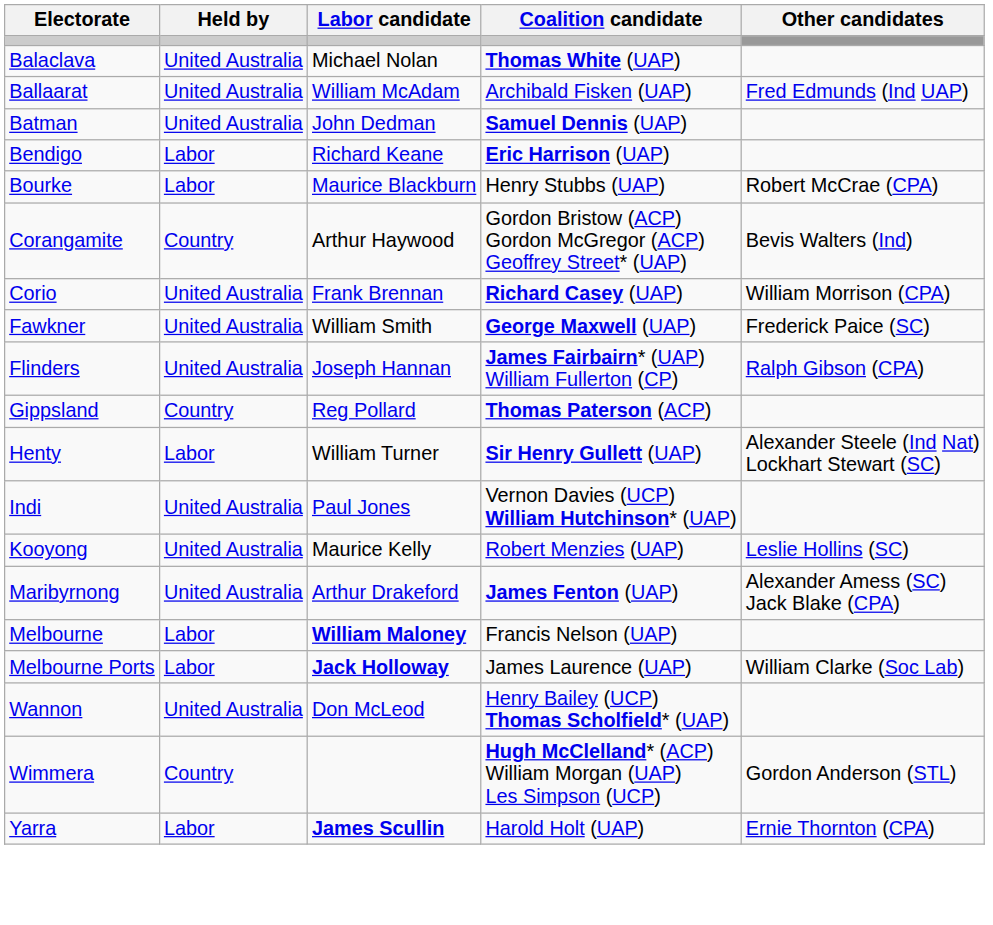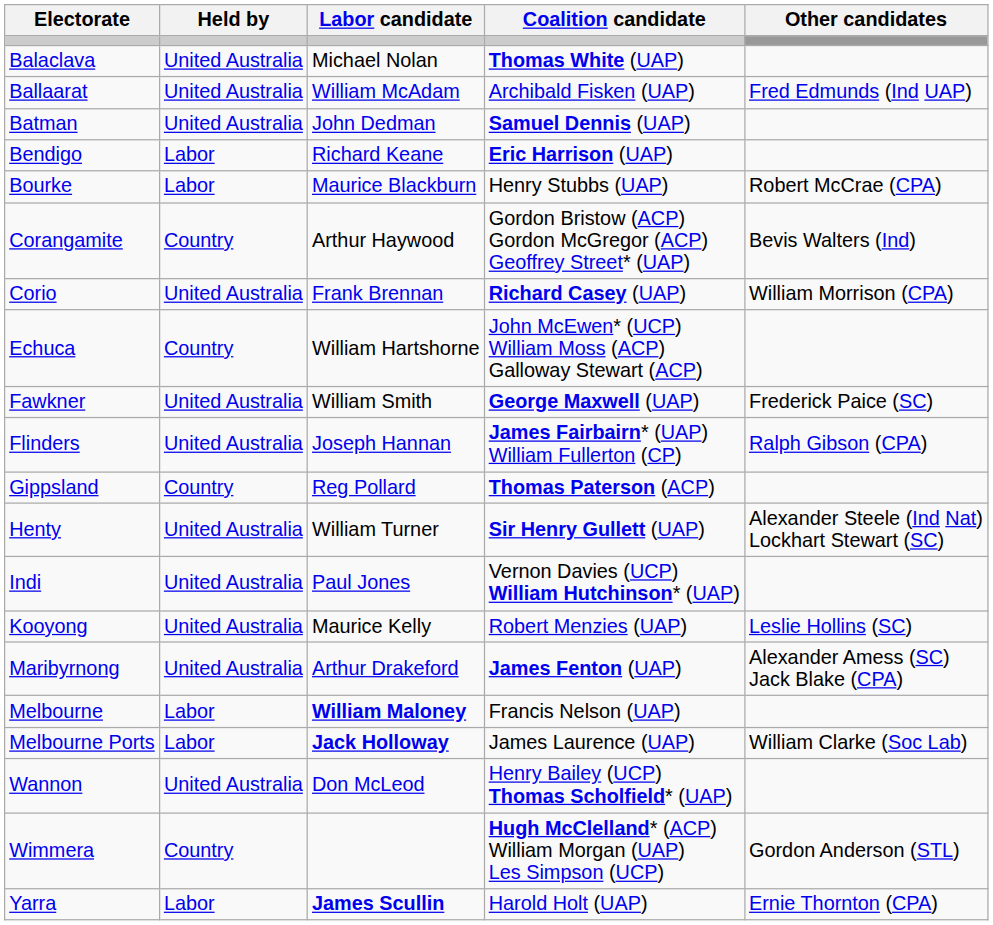 <table class="wikitable">
 <tr>
 <th>Electorate</th>
 <th>Held by</th>
 <th><a href='#'>Labor</a> candidate</th>
 <th><a href='#'>Coalition</a> candidate</th>
 <th>Other candidates</th>
 </tr>
 <tr bgcolor="#cccccc">
 <td></td>
 <td></td>
 <td></td>
 <td></td>
 <td bgcolor="#999999"></td>
 </tr>
 <tr>
 <td><a href='#'>Balaclava</a></td>
 <td><a href='#'>United Australia</a></td>
 <td>Michael Nolan</td>
 <td><strong><a href='#'>Thomas White</a></strong> (<a href='#'>UAP</a>)</td>
 <td></td>
 </tr>
 <tr>
 <td><a href='#'>Ballaarat</a></td>
 <td><a href='#'>United Australia</a></td>
 <td><a href='#'>William McAdam</a></td>
 <td><a href='#'>Archibald Fisken</a> (<a href='#'>UAP</a>)</td>
 <td><a href='#'>Fred Edmunds</a> (<a href='#'>Ind</a> <a href='#'>UAP</a>)</td>
 </tr>
 <tr>
 <td><a href='#'>Batman</a></td>
 <td><a href='#'>United Australia</a></td>
 <td><a href='#'>John Dedman</a></td>
 <td><strong><a href='#'>Samuel Dennis</a></strong> (<a href='#'>UAP</a>)</td>
 <td></td>
 </tr>
 <tr>
 <td><a href='#'>Bendigo</a></td>
 <td><a href='#'>Labor</a></td>
 <td><a href='#'>Richard Keane</a></td>
 <td><strong><a href='#'>Eric Harrison</a></strong> (<a href='#'>UAP</a>)</td>
 <td></td>
 </tr>
 <tr>
 <td><a href='#'>Bourke</a></td>
 <td><a href='#'>Labor</a></td>
 <td><a href='#'>Maurice Blackburn</a></td>
 <td>Henry Stubbs (<a href='#'>UAP</a>)</td>
 <td>Robert McCrae (<a href='#'>CPA</a>)</td>
 </tr>
 <tr>
 <td><a href='#'>Corangamite</a></td>
 <td><a href='#'>Country</a></td>
 <td>Arthur Haywood</td>
 <td>Gordon Bristow (<a href='#'>ACP</a>)<br>Gordon McGregor (<a href='#'>ACP</a>)<br><a href='#'>Geoffrey Street</a>* (<a href='#'>UAP</a>)</td>
 <td>Bevis Walters (<a href='#'>Ind</a>)</td>
 </tr>
 <tr>
 <td><a href='#'>Corio</a></td>
 <td><a href='#'>United Australia</a></td>
 <td><a href='#'>Frank Brennan</a></td>
 <td><strong><a href='#'>Richard Casey</a></strong> (<a href='#'>UAP</a>)</td>
 <td>William Morrison (<a href='#'>CPA</a>)</td>
 </tr>
 <tr>
+<td><a href='#'>Echuca</a></td>
+<td><a href='#'>Country</a></td>
+<td>William Hartshorne</td>
+<td><a href='#'>John McEwen</a>* (<a href='#'>UCP</a>)<br><a href='#'>William Moss</a> (<a href='#'>ACP</a>)<br>Galloway Stewart (<a href='#'>ACP</a>)</td>
+<td></td>
+</tr>
+<tr>
 <td><a href='#'>Fawkner</a></td>
 <td><a href='#'>United Australia</a></td>
 <td>William Smith</td>
 <td><strong><a href='#'>George Maxwell</a></strong> (<a href='#'>UAP</a>)</td>
 <td>Frederick Paice (<a href='#'>SC</a>)</td>
 </tr>
 <tr>
 <td><a href='#'>Flinders</a></td>
 <td><a href='#'>United Australia</a></td>
 <td><a href='#'>Joseph Hannan</a></td>
 <td><strong><a href='#'>James Fairbairn</a></strong>* (<a href='#'>UAP</a>)<br><a href='#'>William Fullerton</a> (<a href='#'>CP</a>)</td>
 <td><a href='#'>Ralph Gibson</a> (<a href='#'>CPA</a>)</td>
 </tr>
 <tr>
 <td><a href='#'>Gippsland</a></td>
 <td><a href='#'>Country</a></td>
 <td><a href='#'>Reg Pollard</a></td>
 <td><strong><a href='#'>Thomas Paterson</a></strong> (<a href='#'>ACP</a>)</td>
 <td></td>
 </tr>
 <tr>
 <td><a href='#'>Henty</a></td>
-<td><a href='#'>Labor</a></td>
+<td><a href='#'>United Australia</a></td>
 <td>William Turner</td>
 <td><strong><a href='#'>Sir Henry Gullett</a></strong> (<a href='#'>UAP</a>)</td>
 <td>Alexander Steele (<a href='#'>Ind</a> <a href='#'>Nat</a>)<br>Lockhart Stewart (<a href='#'>SC</a>)</td>
 </tr>
 <tr>
 <td><a href='#'>Indi</a></td>
 <td><a href='#'>United Australia</a></td>
 <td><a href='#'>Paul Jones</a></td>
 <td>Vernon Davies (<a href='#'>UCP</a>)<br><strong><a href='#'>William Hutchinson</a></strong>* (<a href='#'>UAP</a>)</td>
 <td></td>
 </tr>
 <tr>
 <td><a href='#'>Kooyong</a></td>
 <td><a href='#'>United Australia</a></td>
 <td>Maurice Kelly</td>
 <td><a href='#'>Robert Menzies</a> (<a href='#'>UAP</a>)</td>
 <td><a href='#'>Leslie Hollins</a> (<a href='#'>SC</a>)</td>
 </tr>
 <tr>
 <td><a href='#'>Maribyrnong</a></td>
 <td><a href='#'>United Australia</a></td>
 <td><a href='#'>Arthur Drakeford</a></td>
 <td><strong><a href='#'>James Fenton</a></strong> (<a href='#'>UAP</a>)</td>
 <td>Alexander Amess (<a href='#'>SC</a>)<br>Jack Blake (<a href='#'>CPA</a>)</td>
 </tr>
 <tr>
 <td><a href='#'>Melbourne</a></td>
 <td><a href='#'>Labor</a></td>
 <td><strong><a href='#'>William Maloney</a></strong></td>
 <td>Francis Nelson (<a href='#'>UAP</a>)</td>
 <td></td>
 </tr>
 <tr>
 <td><a href='#'>Melbourne Ports</a></td>
 <td><a href='#'>Labor</a></td>
 <td><strong><a href='#'>Jack Holloway</a></strong></td>
 <td>James Laurence (<a href='#'>UAP</a>)</td>
 <td>William Clarke (<a href='#'>Soc Lab</a>)</td>
 </tr>
 <tr>
 <td><a href='#'>Wannon</a></td>
 <td><a href='#'>United Australia</a></td>
 <td><a href='#'>Don McLeod</a></td>
 <td><a href='#'>Henry Bailey</a> (<a href='#'>UCP</a>)<br><strong><a href='#'>Thomas Scholfield</a></strong>* (<a href='#'>UAP</a>)</td>
 <td></td>
 </tr>
 <tr>
 <td><a href='#'>Wimmera</a></td>
 <td><a href='#'>Country</a></td>
 <td></td>
 <td><strong><a href='#'>Hugh McClelland</a></strong>* (<a href='#'>ACP</a>)<br>William Morgan (<a href='#'>UAP</a>)<br><a href='#'>Les Simpson</a> (<a href='#'>UCP</a>)</td>
 <td>Gordon Anderson (<a href='#'>STL</a>)</td>
 </tr>
 <tr>
 <td><a href='#'>Yarra</a></td>
 <td><a href='#'>Labor</a></td>
 <td><strong><a href='#'>James Scullin</a></strong></td>
 <td><a href='#'>Harold Holt</a> (<a href='#'>UAP</a>)</td>
 <td><a href='#'>Ernie Thornton</a> (<a href='#'>CPA</a>)</td>
 </tr>
 </table>
